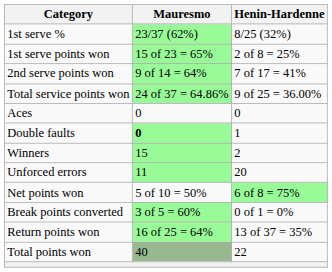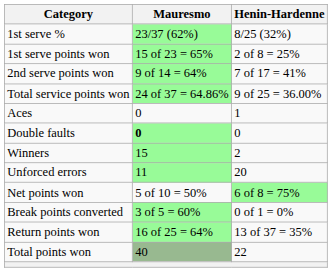 <table class="wikitable">
 <tr>
 <th>Category</th>
 <th> Mauresmo</th>
 <th> Henin-Hardenne</th>
 </tr>
 <tr>
 <td>1st serve %</td>
 <td bgcolor=98FB98>23/37 (62%)</td>
 <td>8/25 (32%)</td>
 </tr>
 <tr>
 <td>1st serve points won</td>
 <td bgcolor=98FB98>15 of 23 = 65%</td>
 <td>2 of 8 = 25%</td>
 </tr>
 <tr>
 <td>2nd serve points won</td>
 <td bgcolor=98FB98>9 of 14 = 64%</td>
 <td>7 of 17 = 41%</td>
 </tr>
 <tr>
 <td>Total service points won</td>
 <td bgcolor=98FB98>24 of 37 = 64.86%</td>
 <td>9 of 25 = 36.00%</td>
 </tr>
 <tr>
 <td>Aces</td>
 <td>0</td>
-<td>0</td>
+<td>1</td>
 </tr>
 <tr>
 <td>Double faults</td>
 <td bgcolor=98FB98><strong>0</strong></td>
-<td>1</td>
+<td>0</td>
 </tr>
 <tr>
 <td>Winners</td>
 <td bgcolor=98FB98>15</td>
 <td>2</td>
 </tr>
 <tr>
 <td>Unforced errors</td>
 <td bgcolor=98FB98>11</td>
 <td>20</td>
 </tr>
 <tr>
 <td>Net points won</td>
 <td>5 of 10 = 50%</td>
 <td bgcolor=98FB98>6 of 8 = 75%</td>
 </tr>
 <tr>
 <td>Break points converted</td>
 <td bgcolor=98FB98>3 of 5 = 60%</td>
 <td>0 of 1 = 0%</td>
 </tr>
 <tr>
 <td>Return points won</td>
 <td bgcolor=98FB98>16 of 25 = 64%</td>
 <td>13 of 37 = 35%</td>
 </tr>
 <tr>
 <td>Total points won</td>
 <td bgcolor=98FB989>40</td>
 <td>22</td>
 </tr>
 <tr>
 <th colspan=3></th>
 </tr>
 </table>
